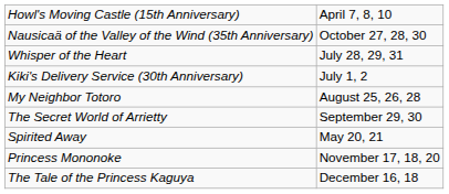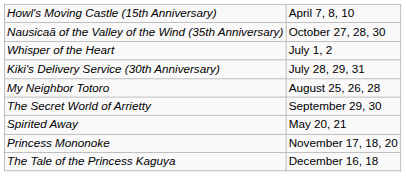 <table class="wikitable sortable plainrowheaders">
 <tr>
 <td><em>Howl's Moving Castle (15th Anniversary)</em></td>
 <td>April 7, 8, 10</td>
 </tr>
 <tr>
 <td><em>Nausicaä of the Valley of the Wind (35th Anniversary)</em></td>
 <td>October 27, 28, 30</td>
 </tr>
 <tr>
 <td><em>Whisper of the Heart</em></td>
-<td>July 28, 29, 31</td>
+<td>July 1, 2</td>
 </tr>
 <tr>
 <td><em>Kiki's Delivery Service (30th Anniversary)</em></td>
-<td>July 1, 2</td>
+<td>July 28, 29, 31</td>
 </tr>
 <tr>
 <td><em>My Neighbor Totoro</em></td>
 <td>August 25, 26, 28</td>
 </tr>
 <tr>
 <td><em>The Secret World of Arrietty</em></td>
 <td>September 29, 30</td>
 </tr>
 <tr>
 <td><em>Spirited Away</em></td>
 <td>May 20, 21</td>
 </tr>
 <tr>
 <td><em>Princess Mononoke</em></td>
 <td>November 17, 18, 20</td>
 </tr>
 <tr>
 <td><em>The Tale of the Princess Kaguya</em></td>
 <td>December 16, 18</td>
 </tr>
 </table>
